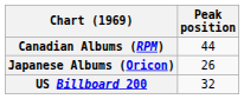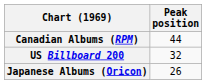 <table class="wikitable sortable plainrowheaders" style="text-align:center;">
 <tr>
 <th scope="col">Chart (1969)</th>
 <th scope="col">Peak<br> position</th>
 </tr>
 <tr>
 <th scope="row">Canadian Albums (<em><a href='#'>RPM</a></em>)</th>
 <td>44</td>
 </tr>
 <tr>
+<th scope="row">US <a href='#'><em>Billboard</em> 200</a></th>
+<td>32</td>
+</tr>
+<tr>
 <th scope="row">Japanese Albums (<a href='#'>Oricon</a>)</th>
 <td>26</td>
 </tr>
-<tr>
-<th scope="row">US <a href='#'><em>Billboard</em> 200</a></th>
-<td>32</td>
-</tr>
 </table>
